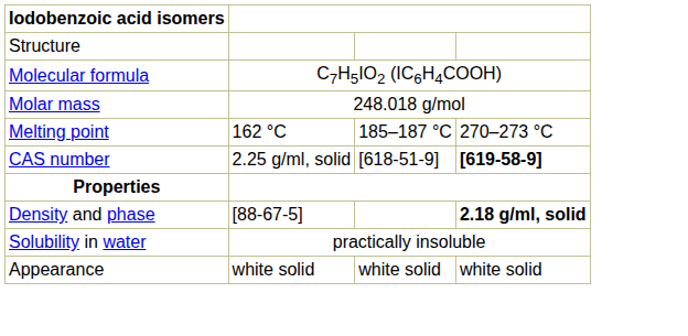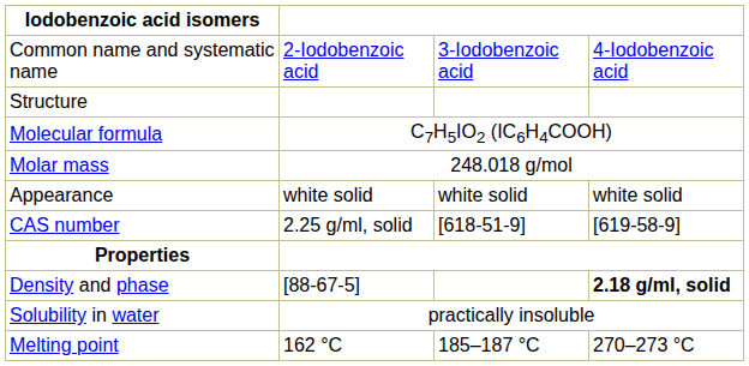 <table align="center" border="1" cellspacing="0" cellpadding="3" style="margin: 0 0 0 0.5em; background: #FFFFFF; border-collapse: collapse; border-color: #C0C090;">
 <tr>
 <th>Iodobenzoic acid isomers</th>
+</tr>
+<tr>
+<td>Common name and systematic name</td>
+<td><a href='#'>2-Iodobenzoic acid</a></td>
+<td><a href='#'>3-Iodobenzoic acid</a></td>
+<td><a href='#'>4-Iodobenzoic acid</a></td>
 </tr>
 <tr>
 <td>Structure</td>
 <td align="center"></td>
 <td align="center"></td>
 <td align="center"></td>
 </tr>
 <tr>
 <td><a href='#'>Molecular formula</a></td>
 <td align="center" colspan="3">C<sub>7</sub>H<sub>5</sub>IO<sub>2</sub> (IC<sub>6</sub>H<sub>4</sub>COOH)</td>
 </tr>
 <tr>
 <td><a href='#'>Molar mass</a></td>
 <td align="center" colspan="3">248.018 g/mol</td>
 </tr>
 <tr>
-<td><a href='#'>Melting point</a></td>
-<td>162 °C</td>
-<td>185–187 °C</td>
-<td>270–273 °C</td>
+<td>Appearance</td>
+<td>white solid</td>
+<td>white solid</td>
+<td>white solid</td>
 </tr>
 <tr>
 <td><a href='#'>CAS number</a></td>
 <td>2.25 g/ml, solid</td>
 <td>[618-51-9]</td>
-<td><strong>[619-58-9]</strong></td>
+<td>[619-58-9]</td>
 </tr>
 <tr>
 <th>Properties</th>
 </tr>
 <tr>
 <td><a href='#'>Density</a> and <a href='#'>phase</a></td>
 <td>[88-67-5]</td>
 <td></td>
 <td><strong>2.18 g/ml, solid</strong></td>
 </tr>
 <tr>
 <td><a href='#'>Solubility</a> in <a href='#'>water</a></td>
 <td align="center" colspan="3">practically insoluble</td>
 </tr>
 <tr>
-<td>Appearance</td>
-<td>white solid</td>
-<td>white solid</td>
-<td>white solid</td>
+<td><a href='#'>Melting point</a></td>
+<td>162 °C</td>
+<td>185–187 °C</td>
+<td>270–273 °C</td>
 </tr>
 </table>
